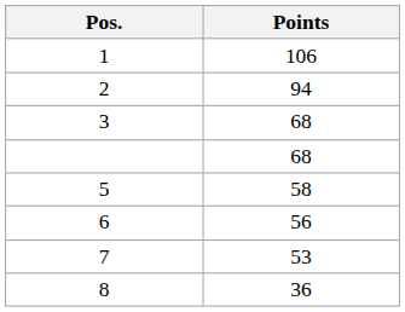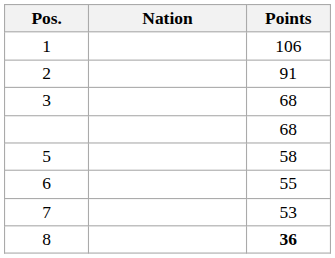 <table class="wikitable" cellspacing="1" style="width:300px;">
 <tr style="text-align:center; background:#efefef;">
 <th style="width:70px;">Pos.</th>
+<th>Nation</th>
 <th style="width:70px;">Points</th>
 </tr>
 <tr style="vertical-align:top; text-align:center; background:#fff;">
 <td>1</td>
+<td style="text-align:left;"></td>
 <td>106</td>
 </tr>
 <tr style="vertical-align:top; text-align:center; background:#fff;">
 <td>2</td>
-<td>94</td>
+<td style="text-align:left;"></td>
+<td>91</td>
 </tr>
 <tr style="vertical-align:top; text-align:center; background:#fff;">
 <td>3</td>
+<td style="text-align:left;"></td>
 <td>68</td>
 </tr>
 <tr style="vertical-align:top; text-align:center; background:#fff;">
 <td></td>
+<td style="text-align:left;"></td>
 <td>68</td>
 </tr>
 <tr style="vertical-align:top; text-align:center; background:#fff;">
 <td>5</td>
+<td style="text-align:left;"></td>
 <td>58</td>
 </tr>
 <tr style="vertical-align:top; text-align:center; background:#fff;">
 <td>6</td>
-<td>56</td>
+<td style="text-align:left;"></td>
+<td>55</td>
 </tr>
 <tr style="vertical-align:top; text-align:center; background:#fff;">
 <td>7</td>
+<td style="text-align:left;"></td>
 <td>53</td>
 </tr>
 <tr style="vertical-align:top; text-align:center; background:#fff;">
 <td>8</td>
-<td>36</td>
+<td style="text-align:left;"></td>
+<td><strong>36</strong></td>
 </tr>
 </table>
